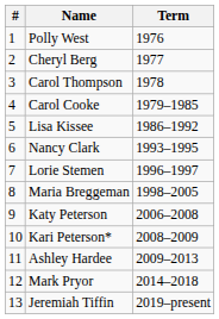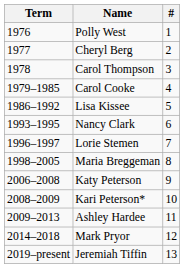 <table class=wikitable>
 <tr>
+<th>Term</th>
+<th>Name</th>
 <th>#</th>
-<th>Name</th>
-<th>Term</th>
 </tr>
 <tr>
+<td>1976</td>
+<td>Polly West</td>
 <td>1</td>
-<td>Polly West</td>
-<td>1976</td>
 </tr>
 <tr>
+<td>1977</td>
+<td>Cheryl Berg</td>
 <td>2</td>
-<td>Cheryl Berg</td>
-<td>1977</td>
 </tr>
 <tr>
+<td>1978</td>
+<td>Carol Thompson</td>
 <td>3</td>
-<td>Carol Thompson</td>
-<td>1978</td>
 </tr>
 <tr>
+<td>1979–1985</td>
+<td>Carol Cooke</td>
 <td>4</td>
-<td>Carol Cooke</td>
-<td>1979–1985</td>
 </tr>
 <tr>
+<td>1986–1992</td>
+<td>Lisa Kissee</td>
 <td>5</td>
-<td>Lisa Kissee</td>
-<td>1986–1992</td>
 </tr>
 <tr>
+<td>1993–1995</td>
+<td>Nancy Clark</td>
 <td>6</td>
-<td>Nancy Clark</td>
-<td>1993–1995</td>
 </tr>
 <tr>
+<td>1996–1997</td>
+<td>Lorie Stemen</td>
 <td>7</td>
-<td>Lorie Stemen</td>
-<td>1996–1997</td>
 </tr>
 <tr>
+<td>1998–2005</td>
+<td>Maria Breggeman</td>
 <td>8</td>
-<td>Maria Breggeman</td>
-<td>1998–2005</td>
 </tr>
 <tr>
+<td>2006–2008</td>
+<td>Katy Peterson</td>
 <td>9</td>
-<td>Katy Peterson</td>
-<td>2006–2008</td>
 </tr>
 <tr>
+<td>2008–2009</td>
+<td>Kari Peterson*</td>
 <td>10</td>
-<td>Kari Peterson*</td>
-<td>2008–2009</td>
 </tr>
 <tr>
+<td>2009–2013</td>
+<td>Ashley Hardee</td>
 <td>11</td>
-<td>Ashley Hardee</td>
-<td>2009–2013</td>
 </tr>
 <tr>
+<td>2014–2018</td>
+<td>Mark Pryor</td>
 <td>12</td>
-<td>Mark Pryor</td>
-<td>2014–2018</td>
 </tr>
 <tr>
+<td>2019–present</td>
+<td>Jeremiah Tiffin</td>
 <td>13</td>
-<td>Jeremiah Tiffin</td>
-<td>2019–present</td>
 </tr>
 </table>
